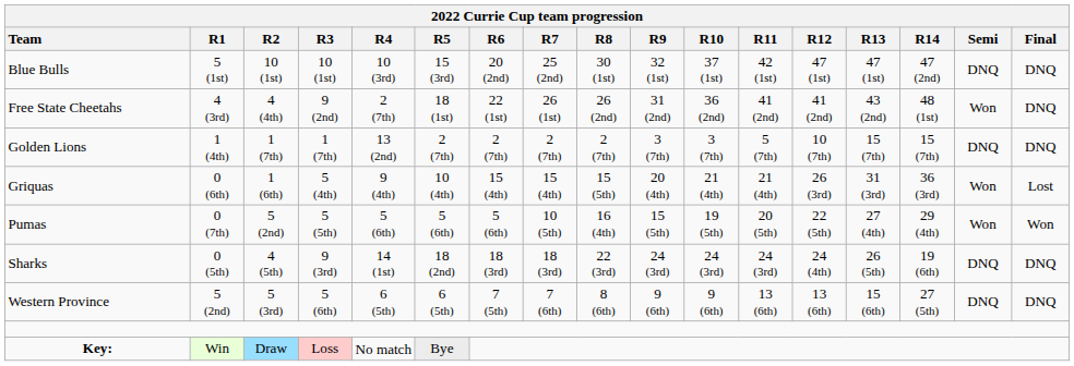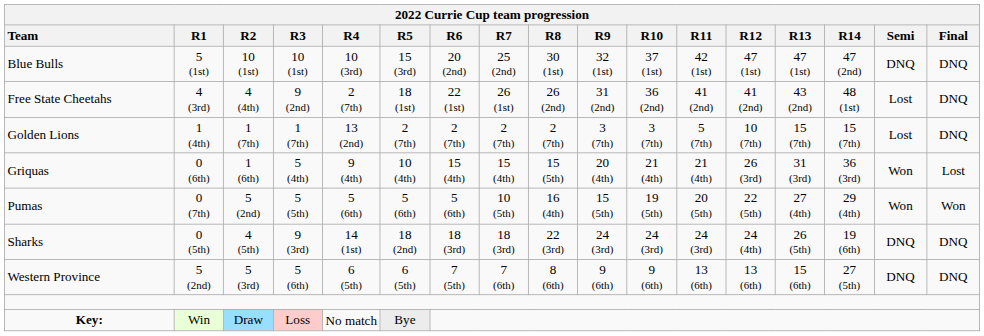 <table class="wikitable" style="text-align:center; min-width:60%;">
 <tr>
 <th colspan="100%" cellpadding="0" cellspacing="0">2022 Currie Cup team progression</th>
 </tr>
 <tr>
 <th style="text-align:left; width:8em;">Team</th>
 <th style="width:2em;">R1</th>
 <th style="width:2em;">R2</th>
 <th style="width:2em;">R3</th>
 <th style="width:2em;">R4</th>
 <th style="width:2em;">R5</th>
 <th style="width:2em;">R6</th>
 <th style="width:2em;">R7</th>
 <th style="width:2em;">R8</th>
 <th style="width:2em;">R9</th>
 <th style="width:2em;">R10</th>
 <th style="width:2em;">R11</th>
 <th style="width:2em;">R12</th>
 <th style="width:2em;">R13</th>
 <th style="width:2em;">R14</th>
 <th style="padding:1px;width:2em;">Semi</th>
 <th style="padding:1px;width:2em;">Final</th>
 </tr>
 <tr>
 <td style="text-align:left;">Blue Bulls</td>
 <td>5 <br> <small>(1st)</small></td>
 <td>10 <br> <small>(1st)</small></td>
 <td>10 <br> <small>(1st)</small></td>
 <td>10 <br> <small>(3rd)</small></td>
 <td>15 <br> <small>(3rd)</small></td>
 <td>20 <br> <small>(2nd)</small></td>
 <td>25 <br> <small>(2nd)</small></td>
 <td>30 <br> <small>(1st)</small></td>
 <td>32 <br> <small>(1st)</small></td>
 <td>37 <br> <small>(1st)</small></td>
 <td>42 <br> <small>(1st)</small></td>
 <td>47 <br> <small>(1st)</small></td>
 <td>47 <br> <small>(1st)</small></td>
 <td>47 <br> <small>(2nd)</small></td>
 <td>DNQ</td>
 <td>DNQ</td>
 </tr>
 <tr>
 <td style="text-align:left;">Free State Cheetahs</td>
 <td>4 <br> <small>(3rd)</small></td>
 <td>4 <br> <small>(4th)</small></td>
 <td>9 <br> <small>(2nd)</small></td>
 <td>2 <br> <small>(7th)</small></td>
 <td>18 <br> <small>(1st)</small></td>
 <td>22 <br> <small>(1st)</small></td>
 <td>26 <br> <small>(1st)</small></td>
 <td>26 <br> <small>(2nd)</small></td>
 <td>31 <br> <small>(2nd)</small></td>
 <td>36 <br> <small>(2nd)</small></td>
 <td>41 <br> <small>(2nd)</small></td>
 <td>41 <br> <small>(2nd)</small></td>
 <td>43 <br> <small>(2nd)</small></td>
 <td>48 <br> <small>(1st)</small></td>
-<td>Won</td>
+<td>Lost</td>
 <td>DNQ</td>
 </tr>
 <tr>
 <td style="text-align:left;">Golden Lions</td>
 <td>1 <br> <small>(4th)</small></td>
 <td>1 <br> <small>(7th)</small></td>
 <td>1 <br> <small>(7th)</small></td>
 <td>13 <br> <small>(2nd)</small></td>
 <td>2 <br> <small>(7th)</small></td>
 <td>2 <br> <small>(7th)</small></td>
 <td>2 <br> <small>(7th)</small></td>
 <td>2 <br> <small>(7th)</small></td>
 <td>3 <br> <small>(7th)</small></td>
 <td>3 <br> <small>(7th)</small></td>
 <td>5 <br> <small>(7th)</small></td>
 <td>10 <br> <small>(7th)</small></td>
 <td>15 <br> <small>(7th)</small></td>
 <td>15 <br> <small>(7th)</small></td>
-<td>DNQ</td>
+<td>Lost</td>
 <td>DNQ</td>
 </tr>
 <tr>
 <td style="text-align:left;">Griquas</td>
 <td>0 <br> <small>(6th)</small></td>
 <td>1 <br> <small>(6th)</small></td>
 <td>5 <br> <small>(4th)</small></td>
 <td>9 <br> <small>(4th)</small></td>
 <td>10 <br> <small>(4th)</small></td>
 <td>15 <br> <small>(4th)</small></td>
 <td>15 <br> <small>(4th)</small></td>
 <td>15 <br> <small>(5th)</small></td>
 <td>20 <br> <small>(4th)</small></td>
 <td>21 <br> <small>(4th)</small></td>
 <td>21 <br> <small>(4th)</small></td>
 <td>26 <br> <small>(3rd)</small></td>
 <td>31 <br> <small>(3rd)</small></td>
 <td>36 <br> <small>(3rd)</small></td>
 <td>Won</td>
 <td>Lost</td>
 </tr>
 <tr>
 <td style="text-align:left;">Pumas</td>
 <td>0 <br> <small>(7th)</small></td>
 <td>5 <br> <small>(2nd)</small></td>
 <td>5 <br> <small>(5th)</small></td>
 <td>5 <br> <small>(6th)</small></td>
 <td>5 <br> <small>(6th)</small></td>
 <td>5 <br> <small>(6th)</small></td>
 <td>10 <br> <small>(5th)</small></td>
 <td>16 <br> <small>(4th)</small></td>
 <td>15 <br> <small>(5th)</small></td>
 <td>19 <br> <small>(5th)</small></td>
 <td>20 <br> <small>(5th)</small></td>
 <td>22 <br> <small>(5th)</small></td>
 <td>27 <br> <small>(4th)</small></td>
 <td>29 <br> <small>(4th)</small></td>
 <td>Won</td>
 <td>Won</td>
 </tr>
 <tr>
 <td style="text-align:left;">Sharks</td>
 <td>0 <br> <small>(5th)</small></td>
 <td>4 <br> <small>(5th)</small></td>
 <td>9 <br> <small>(3rd)</small></td>
 <td>14 <br> <small>(1st)</small></td>
 <td>18 <br> <small>(2nd)</small></td>
 <td>18 <br> <small>(3rd)</small></td>
 <td>18 <br> <small>(3rd)</small></td>
 <td>22 <br> <small>(3rd)</small></td>
 <td>24 <br> <small>(3rd)</small></td>
 <td>24 <br> <small>(3rd)</small></td>
 <td>24 <br> <small>(3rd)</small></td>
 <td>24 <br> <small>(4th)</small></td>
 <td>26 <br> <small>(5th)</small></td>
 <td>19 <br> <small>(6th)</small></td>
 <td>DNQ</td>
 <td>DNQ</td>
 </tr>
 <tr>
 <td style="text-align:left;">Western Province</td>
 <td>5 <br> <small>(2nd)</small></td>
 <td>5 <br> <small>(3rd)</small></td>
 <td>5 <br> <small>(6th)</small></td>
 <td>6 <br> <small>(5th)</small></td>
 <td>6 <br> <small>(5th)</small></td>
 <td>7 <br> <small>(5th)</small></td>
 <td>7 <br> <small>(6th)</small></td>
 <td>8 <br> <small>(6th)</small></td>
 <td>9 <br> <small>(6th)</small></td>
 <td>9 <br> <small>(6th)</small></td>
 <td>13 <br> <small>(6th)</small></td>
 <td>13 <br> <small>(6th)</small></td>
 <td>15 <br> <small>(6th)</small></td>
 <td>27 <br> <small>(5th)</small></td>
 <td>DNQ</td>
 <td>DNQ</td>
 </tr>
 <tr>
 <td colspan="100%" style="text-align:center; height: 10px;"></td>
 </tr>
 <tr>
 <td><strong>Key:</strong></td>
 <td style="background:#E8FFD8;">Win</td>
 <td style="background:#97DEFF;padding:0;">Draw</td>
 <td style="background:#FFCCCC;padding:0;">Loss</td>
 <td style="line-height:1.2;padding:3px;">No match</td>
 <td style="background:#ECECEC;">Bye</td>
 </tr>
 </table>
